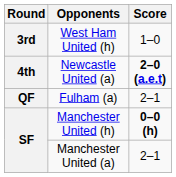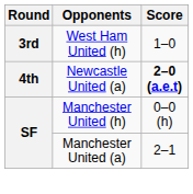 <table class="wikitable plainrowheaders" style="text-align:center;margin-left:1em;float:right">
 <tr>
 <th scope="col" style="width:25px;">Round</th>
 <th scope="col" style="width:100px;">Opponents</th>
 <th scope="col" style="width:50px;">Score</th>
 </tr>
 <tr>
 <th scope=row style="text-align:center">3rd</th>
 <td><a href='#'>West Ham United</a> (h)</td>
 <td>1–0</td>
 </tr>
 <tr>
 <th scope=row style="text-align:center">4th</th>
 <td><a href='#'>Newcastle United</a> (a)</td>
 <td><strong>2–0 (<a href='#'>a.e.t</a>)</strong></td>
 </tr>
 <tr>
-<th scope=row style="text-align:center">QF</th>
-<td><a href='#'>Fulham</a> (a)</td>
-<td>2–1</td>
-</tr>
-<tr>
 <th scope=row style="text-align:center" rowspan="2">SF</th>
 <td><a href='#'>Manchester United</a> (h)</td>
-<td><strong>0–0 (h)</strong></td>
+<td>0–0 (h)</td>
 </tr>
 <tr>
 <td>Manchester United (a)</td>
 <td>2–1</td>
 </tr>
 </table>
